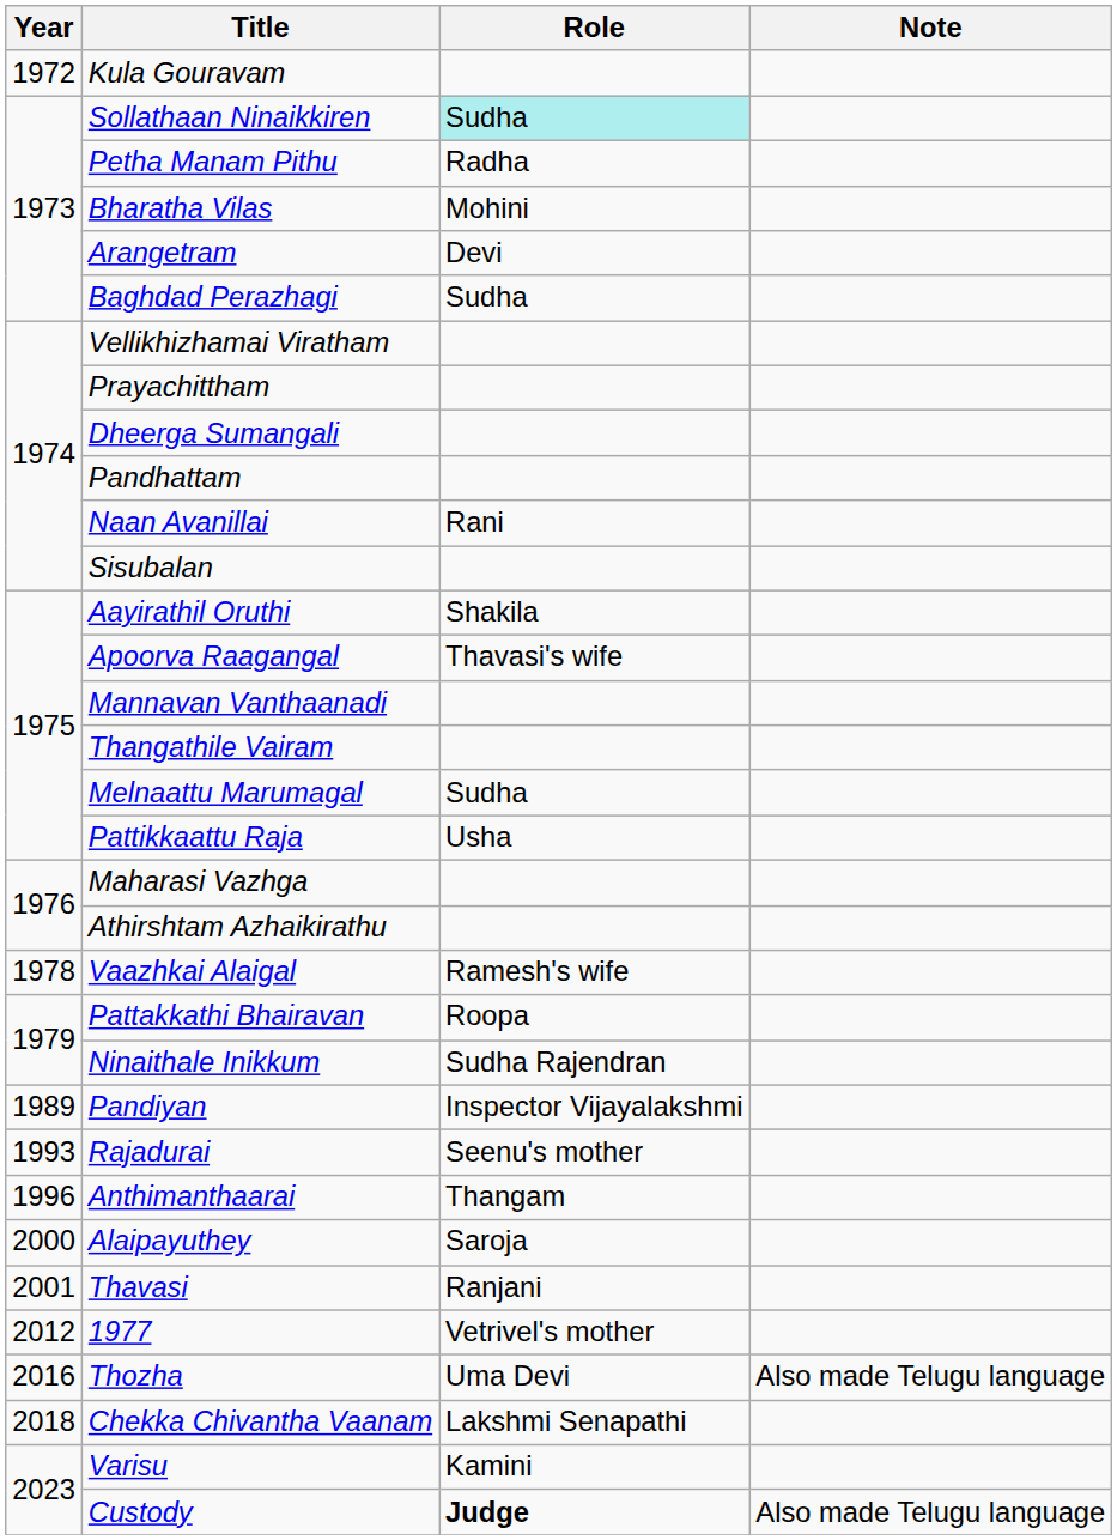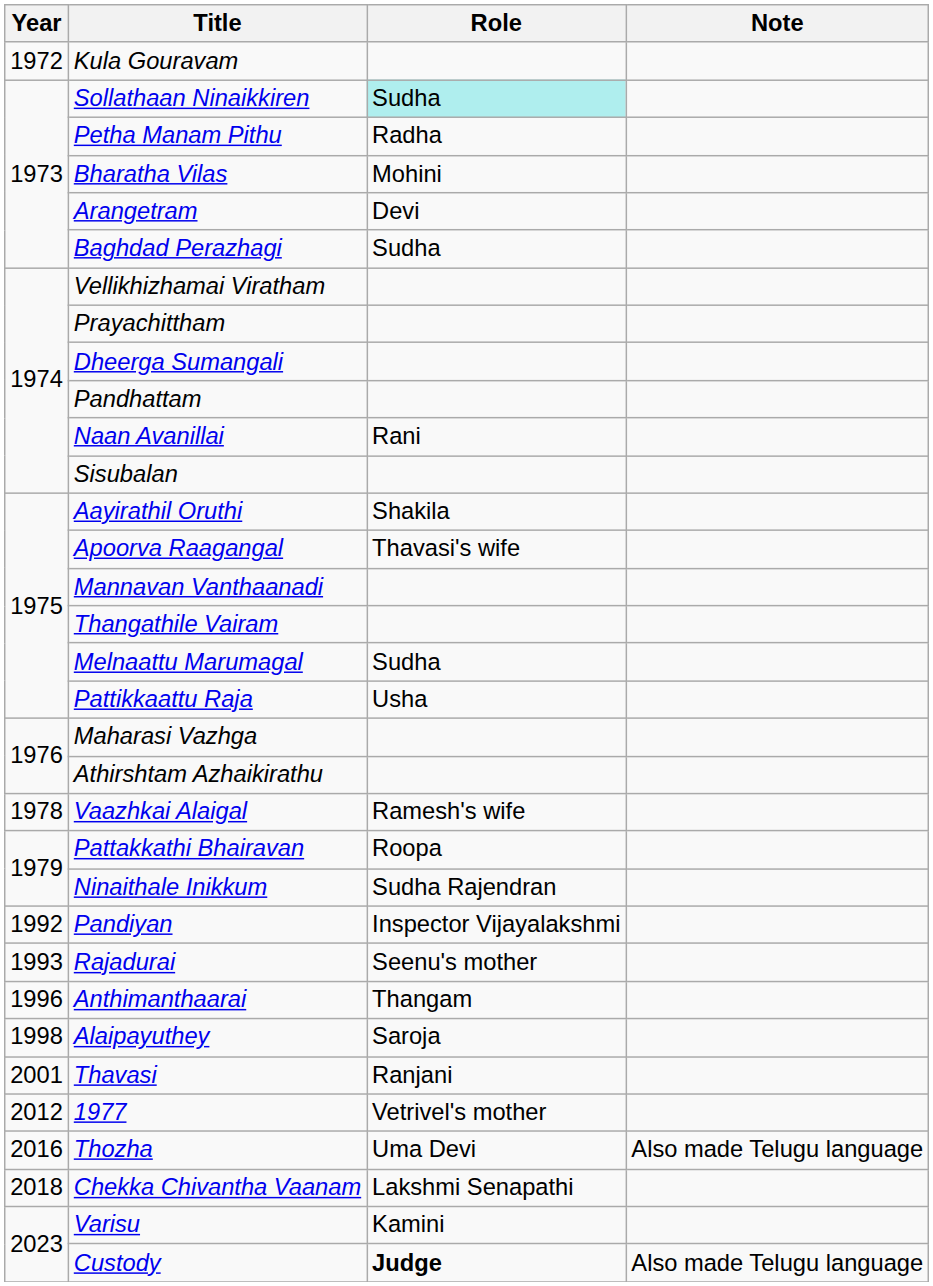 <table class="wikitable sortable">
 <tr>
 <th scope="col">Year</th>
 <th scope="col">Title</th>
 <th scope="col">Role</th>
 <th>Note</th>
 </tr>
 <tr>
 <td>1972</td>
 <td><em>Kula Gouravam</em></td>
 <td></td>
 <td></td>
 </tr>
 <tr>
 <td rowspan="5">1973</td>
 <td><em><a href='#'>Sollathaan Ninaikkiren</a></em></td>
 <td style="background: paleturquoise;">Sudha</td>
 <td></td>
 </tr>
 <tr>
 <td><em><a href='#'>Petha Manam Pithu</a></em></td>
 <td>Radha</td>
 <td></td>
 </tr>
 <tr>
 <td><em><a href='#'>Bharatha Vilas</a></em></td>
 <td>Mohini</td>
 <td></td>
 </tr>
 <tr>
 <td><em><a href='#'>Arangetram</a></em></td>
 <td>Devi</td>
 <td></td>
 </tr>
 <tr>
 <td><em><a href='#'>Baghdad Perazhagi</a></em></td>
 <td>Sudha</td>
 <td></td>
 </tr>
 <tr>
 <td rowspan="6">1974</td>
 <td><em>Vellikhizhamai Viratham</em></td>
 <td></td>
 <td></td>
 </tr>
 <tr>
 <td><em>Prayachittham</em></td>
 <td></td>
 <td></td>
 </tr>
 <tr>
 <td><em><a href='#'>Dheerga Sumangali</a></em></td>
 <td></td>
 <td></td>
 </tr>
 <tr>
 <td><em>Pandhattam</em></td>
 <td></td>
 <td></td>
 </tr>
 <tr>
 <td><em><a href='#'>Naan Avanillai</a></em></td>
 <td>Rani</td>
 <td></td>
 </tr>
 <tr>
 <td><em>Sisubalan</em></td>
 <td></td>
 <td></td>
 </tr>
 <tr>
 <td rowspan="6">1975</td>
 <td><em><a href='#'>Aayirathil Oruthi</a></em></td>
 <td>Shakila</td>
 <td></td>
 </tr>
 <tr>
 <td><em><a href='#'>Apoorva Raagangal</a></em></td>
 <td>Thavasi's wife</td>
 <td></td>
 </tr>
 <tr>
 <td><em><a href='#'>Mannavan Vanthaanadi</a></em></td>
 <td></td>
 <td></td>
 </tr>
 <tr>
 <td><em><a href='#'>Thangathile Vairam</a></em></td>
 <td></td>
 <td></td>
 </tr>
 <tr>
 <td><em><a href='#'>Melnaattu Marumagal</a></em></td>
 <td>Sudha</td>
 <td></td>
 </tr>
 <tr>
 <td><em><a href='#'>Pattikkaattu Raja</a></em></td>
 <td>Usha</td>
 <td></td>
 </tr>
 <tr>
 <td rowspan="2">1976</td>
 <td><em>Maharasi Vazhga</em></td>
 <td></td>
 <td></td>
 </tr>
 <tr>
 <td><em>Athirshtam Azhaikirathu</em></td>
 <td></td>
 <td></td>
 </tr>
 <tr>
 <td>1978</td>
 <td><em><a href='#'>Vaazhkai Alaigal</a></em></td>
 <td>Ramesh's wife</td>
 <td></td>
 </tr>
 <tr>
 <td rowspan="2">1979</td>
 <td><em><a href='#'>Pattakkathi Bhairavan</a></em></td>
 <td>Roopa</td>
 <td></td>
 </tr>
 <tr>
 <td><em><a href='#'>Ninaithale Inikkum</a></em></td>
 <td>Sudha Rajendran</td>
 <td></td>
 </tr>
 <tr>
-<td>1989</td>
+<td>1992</td>
 <td><em><a href='#'>Pandiyan</a></em></td>
 <td>Inspector Vijayalakshmi</td>
 <td></td>
 </tr>
 <tr>
 <td>1993</td>
 <td><em><a href='#'>Rajadurai</a></em></td>
 <td>Seenu's mother</td>
 <td></td>
 </tr>
 <tr>
 <td>1996</td>
 <td><em><a href='#'>Anthimanthaarai</a></em></td>
 <td>Thangam</td>
 <td></td>
 </tr>
 <tr>
-<td>2000</td>
+<td>1998</td>
 <td><em><a href='#'>Alaipayuthey</a></em></td>
 <td>Saroja</td>
 <td></td>
 </tr>
 <tr>
 <td>2001</td>
 <td><em><a href='#'>Thavasi</a></em></td>
 <td>Ranjani</td>
 <td></td>
 </tr>
 <tr>
 <td>2012</td>
 <td><em><a href='#'>1977</a></em></td>
 <td>Vetrivel's mother</td>
 <td></td>
 </tr>
 <tr>
 <td>2016</td>
 <td><em><a href='#'>Thozha</a></em></td>
 <td>Uma Devi</td>
 <td>Also made Telugu language</td>
 </tr>
 <tr>
 <td>2018</td>
 <td><em><a href='#'>Chekka Chivantha Vaanam</a></em></td>
 <td>Lakshmi Senapathi</td>
 <td></td>
 </tr>
 <tr>
 <td rowspan="2">2023</td>
 <td><em><a href='#'>Varisu</a></em></td>
 <td>Kamini</td>
 <td></td>
 </tr>
 <tr>
 <td><em><a href='#'>Custody</a></em></td>
 <td><strong>Judge</strong></td>
 <td>Also made Telugu language</td>
 </tr>
 </table>
